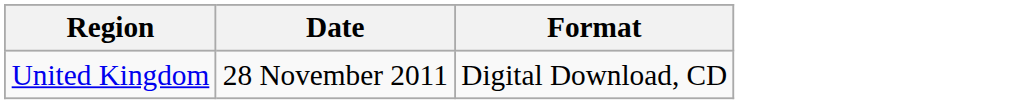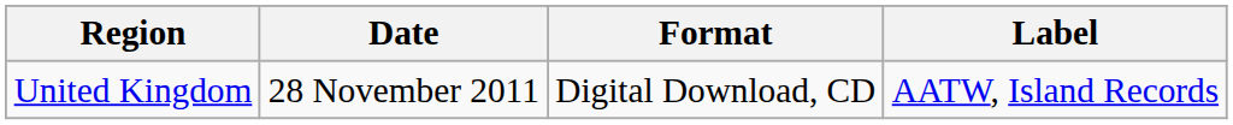 <table class=wikitable>
 <tr>
 <th>Region</th>
 <th>Date</th>
 <th>Format</th>
+<th>Label</th>
 </tr>
 <tr>
 <td><a href='#'>United Kingdom</a></td>
 <td>28 November 2011</td>
 <td>Digital Download, CD</td>
+<td><a href='#'>AATW</a>, <a href='#'>Island Records</a></td>
 </tr>
 </table>
